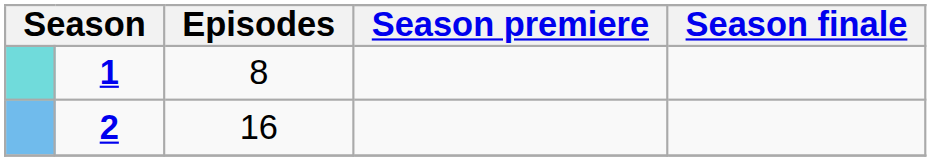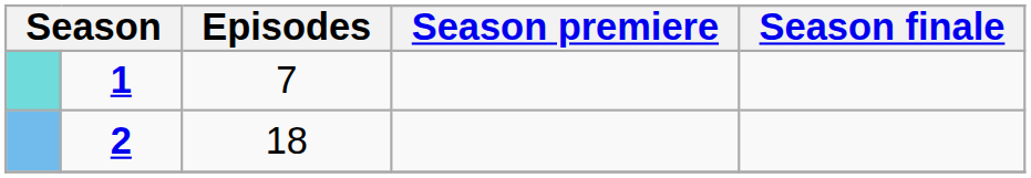 <table class="wikitable">
 <tr>
 <th ! style="padding: 0 8px;" colspan="2" rowspan="2">Season</th>
 <th ! style="padding: 0 8px;" rowspan="2">Episodes</th>
 </tr>
 <tr>
 <th ! style="padding: 0 8px;"><a href='#'>Season premiere</a></th>
 <th ! style="padding: 0 8px;"><a href='#'>Season finale</a></th>
 </tr>
 <tr>
 <td style="background:#70DBDB; height:5px;"></td>
 <td style="text-align:center;"><strong><a href='#'>1</a></strong></td>
-<td style="text-align:center;">8</td>
+<td style="text-align:center;">7</td>
 <td style="text-align:center;"></td>
 <td style="text-align:center;"></td>
 </tr>
 <tr>
 <td style="background:#70BBEC; height:5px;"></td>
 <td style="text-align:center;"><strong><a href='#'>2</a></strong></td>
-<td style="text-align:center;">16</td>
+<td style="text-align:center;">18</td>
 <td style="text-align:center;"></td>
 <td style="text-align:center;"></td>
 </tr>
 <tr>
 </tr>
 </table>
